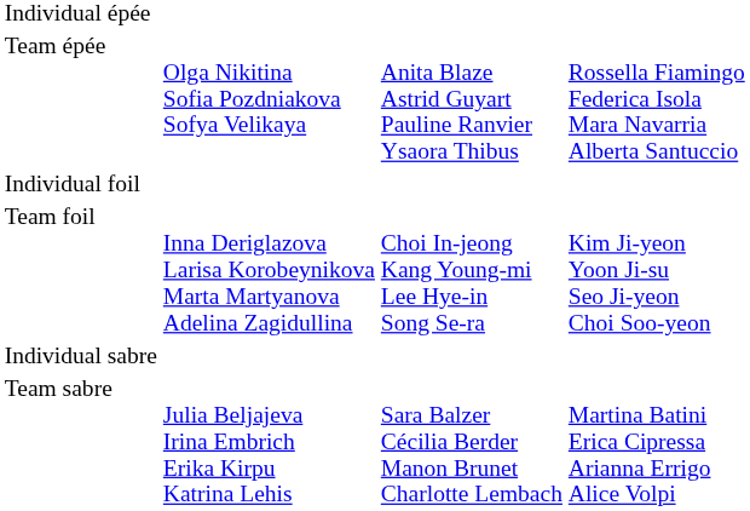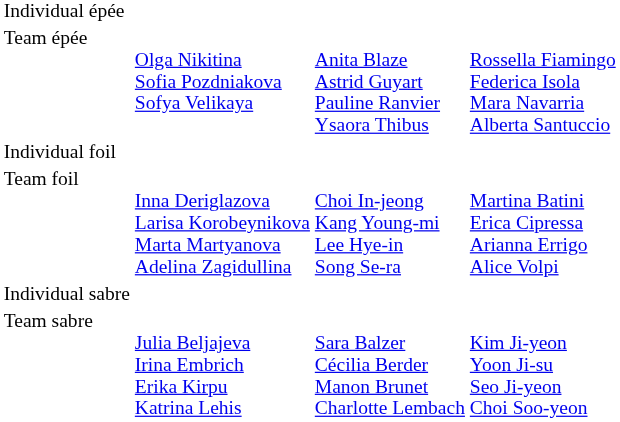 <table>
 <tr>
 <td>Individual épée<br></td>
 <td></td>
 <td></td>
 <td></td>
 </tr>
 <tr valign="top">
 <td>Team épée<br></td>
 <td><br><a href='#'>Olga Nikitina</a><br><a href='#'>Sofia Pozdniakova</a><br><a href='#'>Sofya Velikaya</a></td>
 <td><br><a href='#'>Anita Blaze</a><br><a href='#'>Astrid Guyart</a><br><a href='#'>Pauline Ranvier</a><br><a href='#'>Ysaora Thibus</a></td>
 <td><br><a href='#'>Rossella Fiamingo</a><br><a href='#'>Federica Isola</a><br><a href='#'>Mara Navarria</a><br><a href='#'>Alberta Santuccio</a></td>
 </tr>
 <tr>
 <td>Individual foil<br></td>
 <td></td>
 <td></td>
 <td></td>
 </tr>
 <tr valign="top">
 <td>Team foil<br></td>
 <td><br><a href='#'>Inna Deriglazova</a><br><a href='#'>Larisa Korobeynikova</a><br><a href='#'>Marta Martyanova</a><br><a href='#'>Adelina Zagidullina</a></td>
 <td><br><a href='#'>Choi In-jeong</a><br><a href='#'>Kang Young-mi</a><br><a href='#'>Lee Hye-in</a><br><a href='#'>Song Se-ra</a></td>
-<td><br><a href='#'>Kim Ji-yeon</a><br><a href='#'>Yoon Ji-su</a><br><a href='#'>Seo Ji-yeon</a><br><a href='#'>Choi Soo-yeon</a></td>
+<td><br><a href='#'>Martina Batini</a><br><a href='#'>Erica Cipressa</a><br><a href='#'>Arianna Errigo</a><br><a href='#'>Alice Volpi</a></td>
 </tr>
 <tr>
 <td>Individual sabre<br></td>
 <td></td>
 <td></td>
 <td></td>
 </tr>
 <tr valign="top">
 <td>Team sabre<br></td>
 <td><br><a href='#'>Julia Beljajeva</a><br><a href='#'>Irina Embrich</a><br><a href='#'>Erika Kirpu</a><br><a href='#'>Katrina Lehis</a></td>
 <td><br><a href='#'>Sara Balzer</a><br><a href='#'>Cécilia Berder</a><br><a href='#'>Manon Brunet</a><br><a href='#'>Charlotte Lembach</a></td>
-<td><br><a href='#'>Martina Batini</a><br><a href='#'>Erica Cipressa</a><br><a href='#'>Arianna Errigo</a><br><a href='#'>Alice Volpi</a></td>
+<td><br><a href='#'>Kim Ji-yeon</a><br><a href='#'>Yoon Ji-su</a><br><a href='#'>Seo Ji-yeon</a><br><a href='#'>Choi Soo-yeon</a></td>
 </tr>
 </table>
